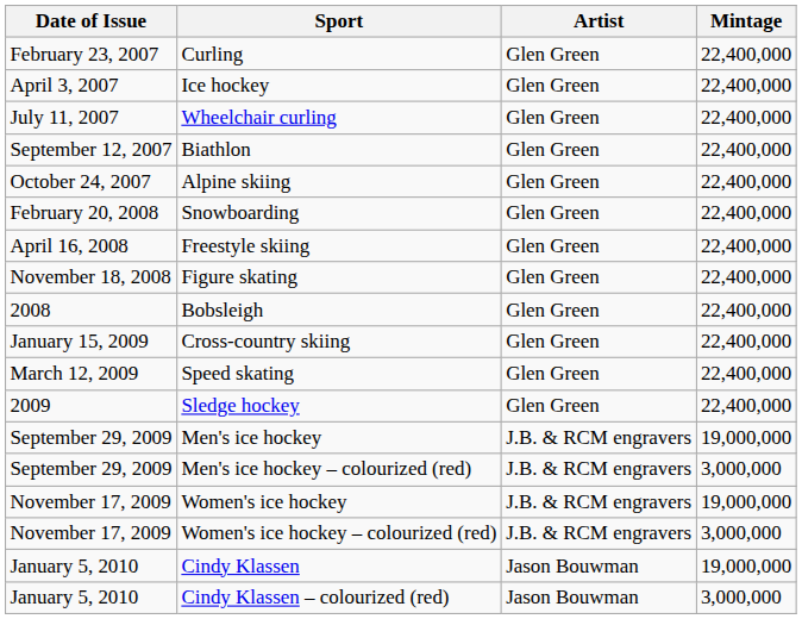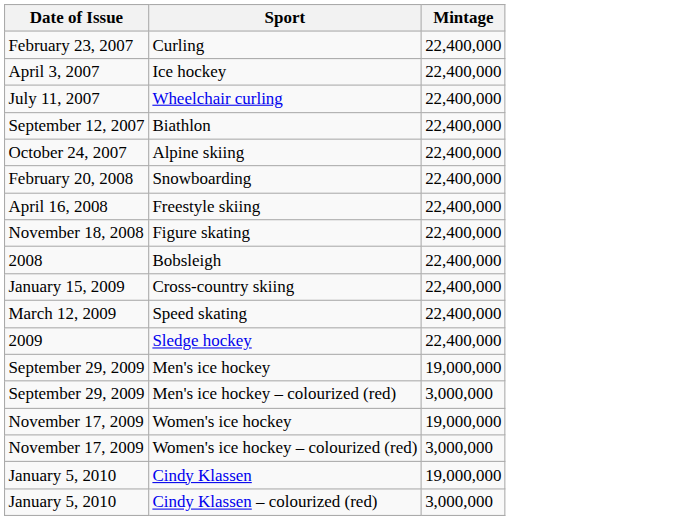 <table class="wikitable">
 <tr>
 <th>Date of Issue</th>
 <th>Sport</th>
-<th>Artist</th>
 <th>Mintage</th>
 </tr>
 <tr>
 <td>February 23, 2007</td>
 <td>Curling</td>
-<td>Glen Green</td>
 <td>22,400,000</td>
 </tr>
 <tr>
 <td>April 3, 2007</td>
 <td>Ice hockey</td>
-<td>Glen Green</td>
 <td>22,400,000</td>
 </tr>
 <tr>
 <td>July 11, 2007</td>
 <td><a href='#'>Wheelchair curling</a></td>
-<td>Glen Green</td>
 <td>22,400,000</td>
 </tr>
 <tr>
 <td>September 12, 2007</td>
 <td>Biathlon</td>
-<td>Glen Green</td>
 <td>22,400,000</td>
 </tr>
 <tr>
 <td>October 24, 2007</td>
 <td>Alpine skiing</td>
-<td>Glen Green</td>
 <td>22,400,000</td>
 </tr>
 <tr>
 <td>February 20, 2008</td>
 <td>Snowboarding</td>
-<td>Glen Green</td>
 <td>22,400,000</td>
 </tr>
 <tr>
 <td>April 16, 2008</td>
 <td>Freestyle skiing</td>
-<td>Glen Green</td>
 <td>22,400,000</td>
 </tr>
 <tr>
 <td>November 18, 2008</td>
 <td>Figure skating</td>
-<td>Glen Green</td>
 <td>22,400,000</td>
 </tr>
 <tr>
 <td>2008</td>
 <td>Bobsleigh</td>
-<td>Glen Green</td>
 <td>22,400,000</td>
 </tr>
 <tr>
 <td>January 15, 2009</td>
 <td>Cross-country skiing</td>
-<td>Glen Green</td>
 <td>22,400,000</td>
 </tr>
 <tr>
 <td>March 12, 2009</td>
 <td>Speed skating</td>
-<td>Glen Green</td>
 <td>22,400,000</td>
 </tr>
 <tr>
 <td>2009</td>
 <td><a href='#'>Sledge hockey</a></td>
-<td>Glen Green</td>
 <td>22,400,000</td>
 </tr>
 <tr>
 <td>September 29, 2009</td>
 <td>Men's ice hockey</td>
-<td>J.B. & RCM engravers</td>
 <td>19,000,000</td>
 </tr>
 <tr>
 <td>September 29, 2009</td>
 <td>Men's ice hockey – colourized (red)</td>
-<td>J.B. & RCM engravers</td>
 <td>3,000,000</td>
 </tr>
 <tr>
 <td>November 17, 2009</td>
 <td>Women's ice hockey</td>
-<td>J.B. & RCM engravers</td>
 <td>19,000,000</td>
 </tr>
 <tr>
 <td>November 17, 2009</td>
 <td>Women's ice hockey – colourized (red)</td>
-<td>J.B. & RCM engravers</td>
 <td>3,000,000</td>
 </tr>
 <tr>
 <td>January 5, 2010</td>
 <td><a href='#'>Cindy Klassen</a></td>
-<td>Jason Bouwman</td>
 <td>19,000,000</td>
 </tr>
 <tr>
 <td>January 5, 2010</td>
 <td><a href='#'>Cindy Klassen</a> – colourized (red)</td>
-<td>Jason Bouwman</td>
 <td>3,000,000</td>
 </tr>
 </table>
